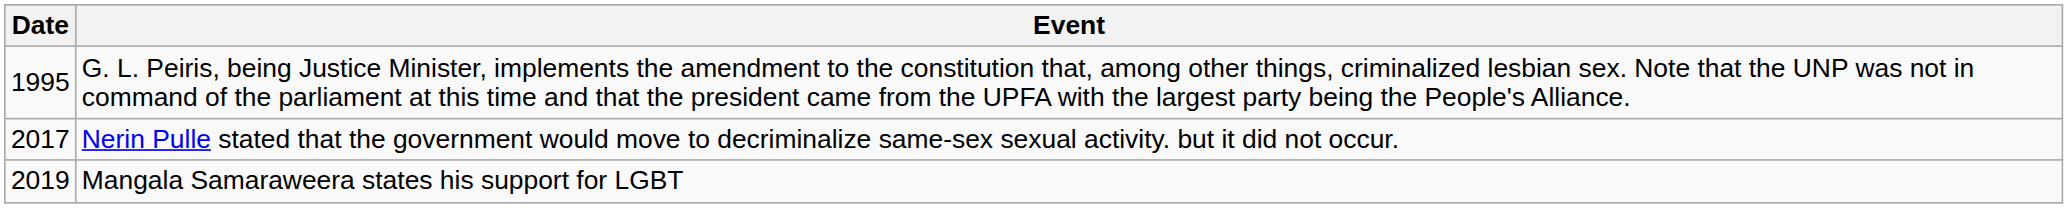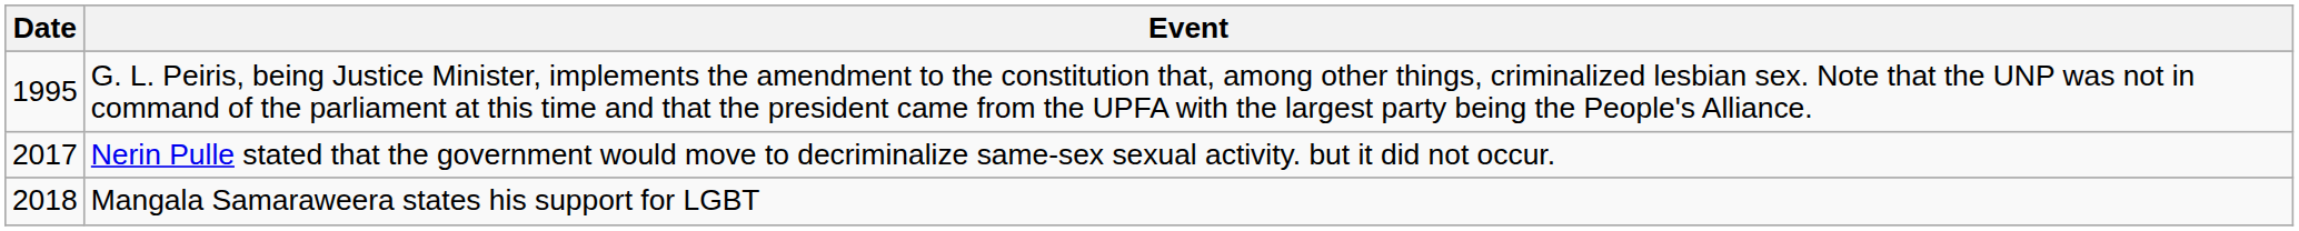 <table class="wikitable">
 <tr>
 <th>Date</th>
 <th>Event</th>
 </tr>
 <tr>
 <td>1995</td>
 <td>G. L. Peiris, being Justice Minister, implements the amendment to the constitution that, among other things, criminalized lesbian sex. Note that the UNP was not in command of the parliament at this time and that the president came from the UPFA with the largest party being the People's Alliance.</td>
 </tr>
 <tr>
 <td>2017</td>
 <td><a href='#'>Nerin Pulle</a> stated that the government would move to decriminalize same-sex sexual activity. but it did not occur.</td>
 </tr>
 <tr>
-<td>2019</td>
+<td>2018</td>
 <td>Mangala Samaraweera states his support for LGBT</td>
 </tr>
 </table>
